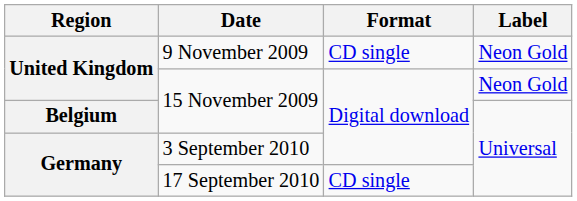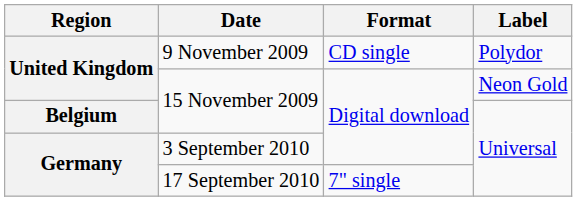 <table class="wikitable plainrowheaders">
 <tr>
 <th scope="col">Region</th>
 <th scope="col">Date</th>
 <th scope="col">Format</th>
 <th scope="col">Label</th>
 </tr>
 <tr>
 <th scope="row" rowspan="2">United Kingdom</th>
 <td>9 November 2009</td>
 <td><a href='#'>CD single</a></td>
-<td><a href='#'>Neon Gold</a></td>
+<td><a href='#'>Polydor</a></td>
 </tr>
 <tr>
 <td rowspan="2">15 November 2009</td>
 <td rowspan="3"><a href='#'>Digital download</a></td>
 <td><a href='#'>Neon Gold</a></td>
 </tr>
 <tr>
 <th scope="row">Belgium</th>
 <td rowspan="3"><a href='#'>Universal</a></td>
 </tr>
 <tr>
 <th scope="row" rowspan="2">Germany</th>
 <td>3 September 2010</td>
 </tr>
 <tr>
 <td>17 September 2010</td>
-<td><a href='#'>CD single</a></td>
+<td><a href='#'>7" single</a></td>
 </tr>
 </table>
